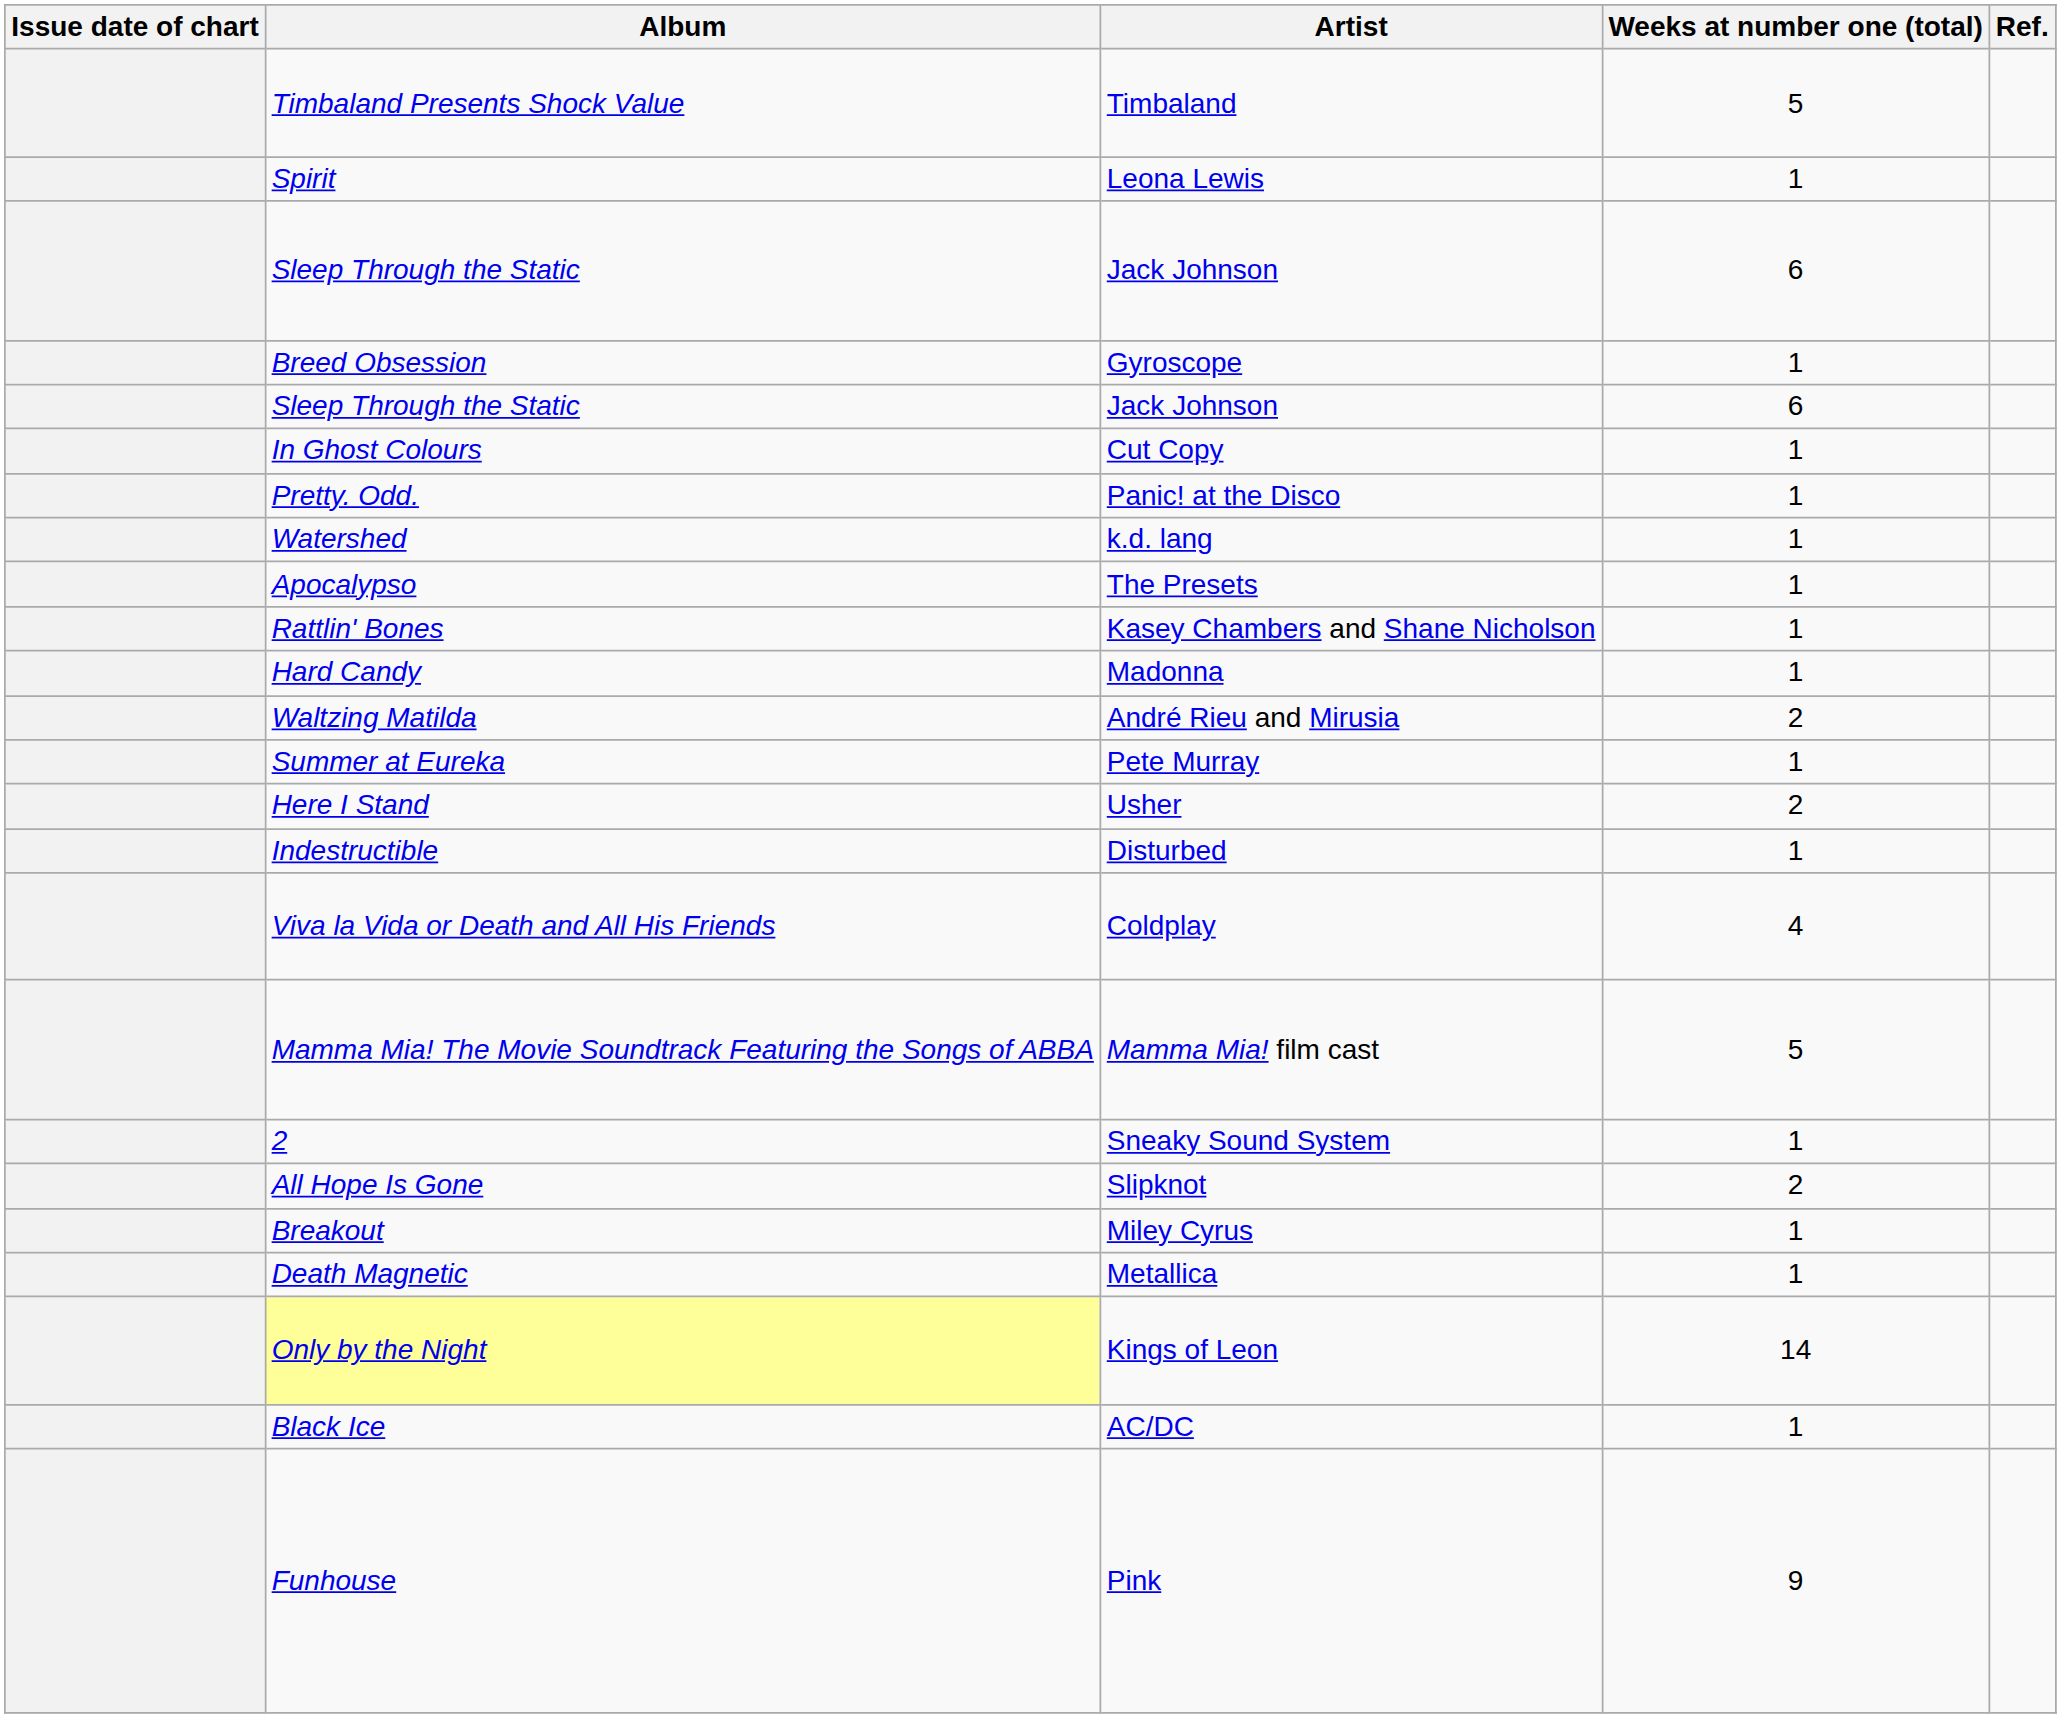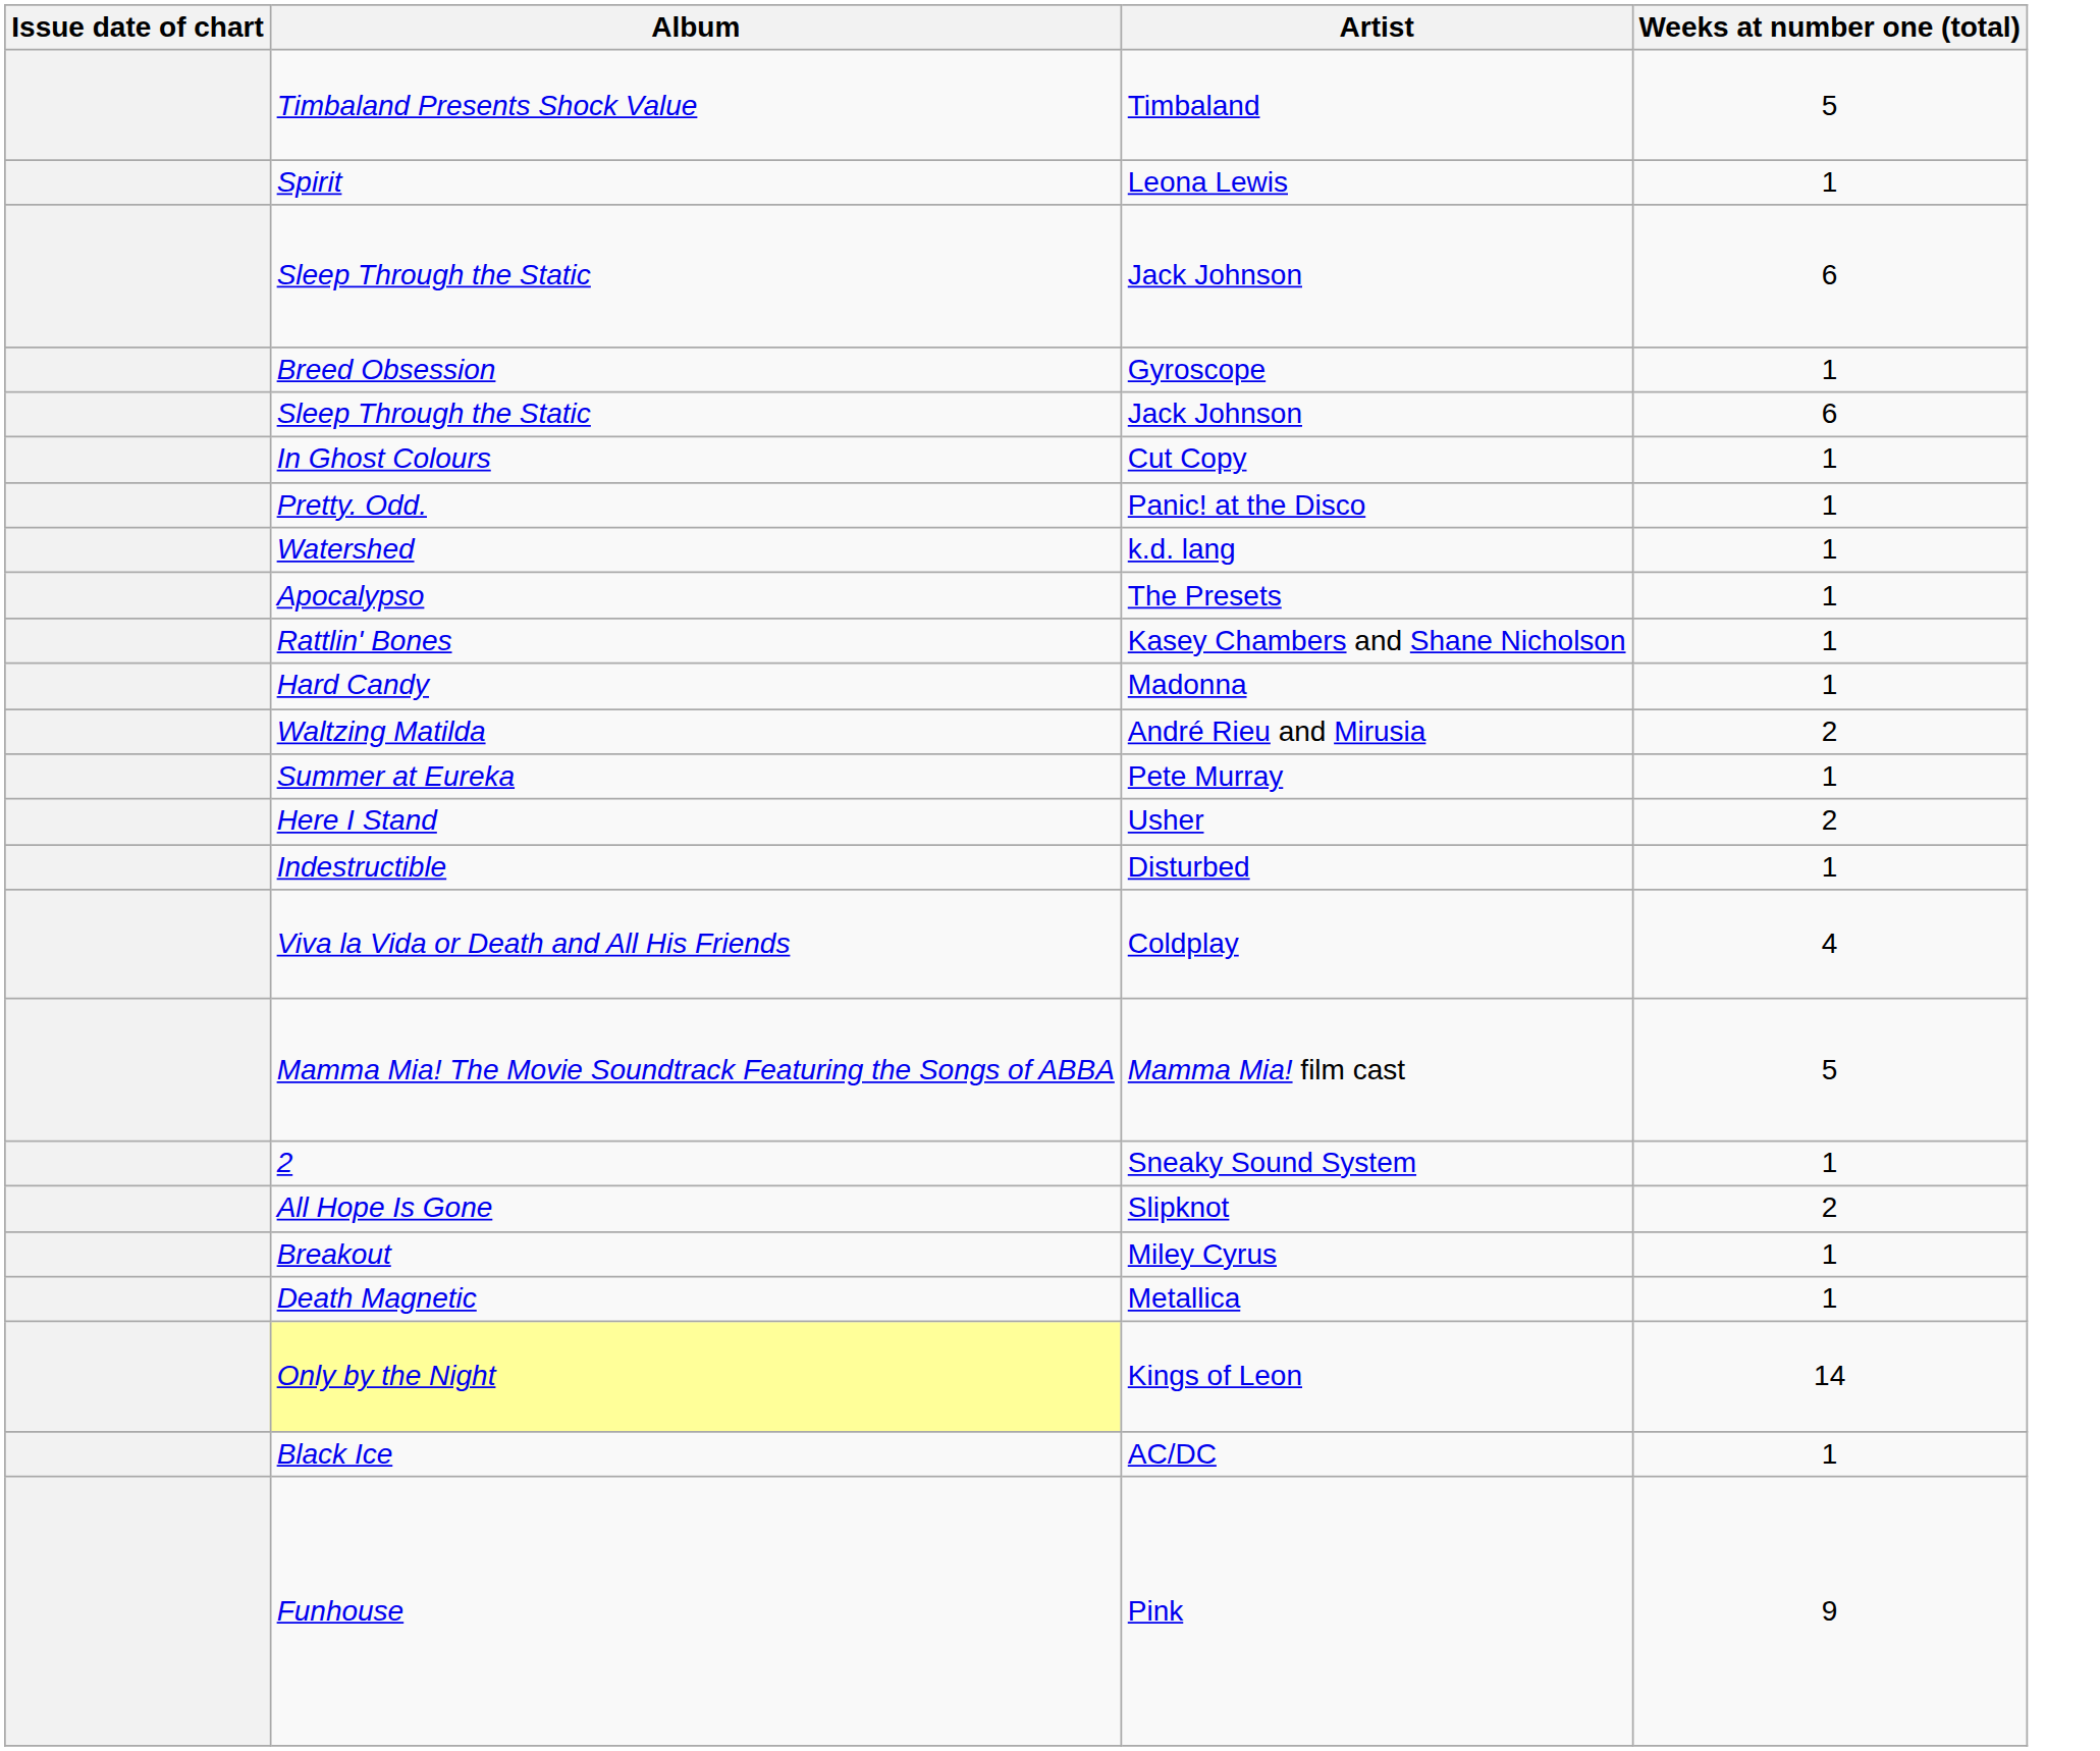 <table class="wikitable plainrowheaders sortable">
 <tr>
 <th scope="col">Issue date of chart</th>
 <th scope="col">Album</th>
 <th scope="col">Artist</th>
 <th scope="col">Weeks at number one (total)</th>
-<th scope="col" class="unsortable">Ref.</th>
 </tr>
 <tr>
 <th scope="row"><br><br><br></th>
 <td><em><a href='#'>Timbaland Presents Shock Value</a></em></td>
 <td><a href='#'>Timbaland</a></td>
 <td align="center">5</td>
-<td align="center"><br><br><br></td>
 </tr>
 <tr>
 <th scope="row"></th>
 <td><em><a href='#'>Spirit</a></em></td>
 <td><a href='#'>Leona Lewis</a></td>
 <td align="center">1</td>
-<td align="center"></td>
 </tr>
 <tr>
 <th scope="row"><br><br><br><br></th>
 <td><em><a href='#'>Sleep Through the Static</a></em></td>
 <td><a href='#'>Jack Johnson</a></td>
 <td align="center">6</td>
-<td align="center"><br><br><br><br></td>
 </tr>
 <tr>
 <th scope="row"></th>
 <td><em><a href='#'>Breed Obsession</a></em></td>
 <td><a href='#'>Gyroscope</a></td>
 <td align="center">1</td>
-<td align="center"></td>
 </tr>
 <tr>
 <th scope="row"></th>
 <td><em><a href='#'>Sleep Through the Static</a></em></td>
 <td><a href='#'>Jack Johnson</a></td>
 <td align="center">6</td>
-<td align="center"></td>
 </tr>
 <tr>
 <th scope="row"></th>
 <td><em><a href='#'>In Ghost Colours</a></em></td>
 <td><a href='#'>Cut Copy</a></td>
 <td align="center">1</td>
-<td align="center"></td>
 </tr>
 <tr>
 <th scope="row"></th>
 <td><em><a href='#'>Pretty. Odd.</a></em></td>
 <td><a href='#'>Panic! at the Disco</a></td>
 <td align="center">1</td>
-<td align="center"></td>
 </tr>
 <tr>
 <th scope="row"></th>
 <td><em><a href='#'>Watershed</a></em></td>
 <td><a href='#'>k.d. lang</a></td>
 <td align="center">1</td>
-<td align="center"></td>
 </tr>
 <tr>
 <th scope="row"></th>
 <td><em><a href='#'>Apocalypso</a></em></td>
 <td><a href='#'>The Presets</a></td>
 <td align="center">1</td>
-<td align="center"></td>
 </tr>
 <tr>
 <th scope="row"></th>
 <td><em><a href='#'>Rattlin' Bones</a></em></td>
 <td><a href='#'>Kasey Chambers</a> and <a href='#'>Shane Nicholson</a></td>
 <td align="center">1</td>
-<td align="center"></td>
 </tr>
 <tr>
 <th scope="row"></th>
 <td><em><a href='#'>Hard Candy</a></em></td>
 <td><a href='#'>Madonna</a></td>
 <td align="center">1</td>
-<td align="center"></td>
 </tr>
 <tr>
 <th scope="row"><br></th>
 <td><em><a href='#'>Waltzing Matilda</a></em></td>
 <td><a href='#'>André Rieu</a> and <a href='#'>Mirusia</a></td>
 <td align="center">2</td>
-<td align="center"><br></td>
 </tr>
 <tr>
 <th scope="row"></th>
 <td><em><a href='#'>Summer at Eureka</a></em></td>
 <td><a href='#'>Pete Murray</a></td>
 <td align="center">1</td>
-<td align="center"></td>
 </tr>
 <tr>
 <th scope="row"><br></th>
 <td><em><a href='#'>Here I Stand</a></em></td>
 <td><a href='#'>Usher</a></td>
 <td align="center">2</td>
-<td align="center"><br></td>
 </tr>
 <tr>
 <th scope="row"></th>
 <td><em><a href='#'>Indestructible</a></em></td>
 <td><a href='#'>Disturbed</a></td>
 <td align="center">1</td>
-<td align="center"></td>
 </tr>
 <tr>
 <th scope="row"><br><br><br></th>
 <td><em><a href='#'>Viva la Vida or Death and All His Friends</a></em></td>
 <td><a href='#'>Coldplay</a></td>
 <td align="center">4</td>
-<td align="center"><br><br><br></td>
 </tr>
 <tr>
 <th scope="row"><br><br><br><br></th>
 <td><em><a href='#'>Mamma Mia! The Movie Soundtrack Featuring the Songs of ABBA</a></em></td>
 <td><em><a href='#'>Mamma Mia!</a></em> film cast</td>
 <td align="center">5</td>
-<td align="center"><br><br><br><br></td>
 </tr>
 <tr>
 <th scope="row"></th>
 <td><em><a href='#'>2</a></em></td>
 <td><a href='#'>Sneaky Sound System</a></td>
 <td align="center">1</td>
-<td align="center"></td>
 </tr>
 <tr>
 <th scope="row"><br></th>
 <td><em><a href='#'>All Hope Is Gone</a></em></td>
 <td><a href='#'>Slipknot</a></td>
 <td align="center">2</td>
-<td align="center"><br></td>
 </tr>
 <tr>
 <th scope="row"></th>
 <td><em><a href='#'>Breakout</a></em></td>
 <td><a href='#'>Miley Cyrus</a></td>
 <td align="center">1</td>
-<td align="center"></td>
 </tr>
 <tr>
 <th scope="row"></th>
 <td><em><a href='#'>Death Magnetic</a></em></td>
 <td><a href='#'>Metallica</a></td>
 <td align="center">1</td>
-<td align="center"></td>
 </tr>
 <tr>
 <th scope="row"><br><br><br></th>
 <td bgcolor=#FFFF99><em><a href='#'>Only by the Night</a></em></td>
 <td><a href='#'>Kings of Leon</a></td>
 <td align="center">14</td>
-<td align="center"><br><br><br></td>
 </tr>
 <tr>
 <th scope="row"></th>
 <td><em><a href='#'>Black Ice</a></em></td>
 <td><a href='#'>AC/DC</a></td>
 <td align="center">1</td>
-<td align="center"></td>
 </tr>
 <tr>
 <th scope="row"><br><br><br><br><br><br><br><br></th>
 <td><em><a href='#'>Funhouse</a></em></td>
 <td><a href='#'>Pink</a></td>
 <td align="center">9</td>
-<td align="center"><br><br><br><br><br><br><br><br></td>
 </tr>
 </table>
